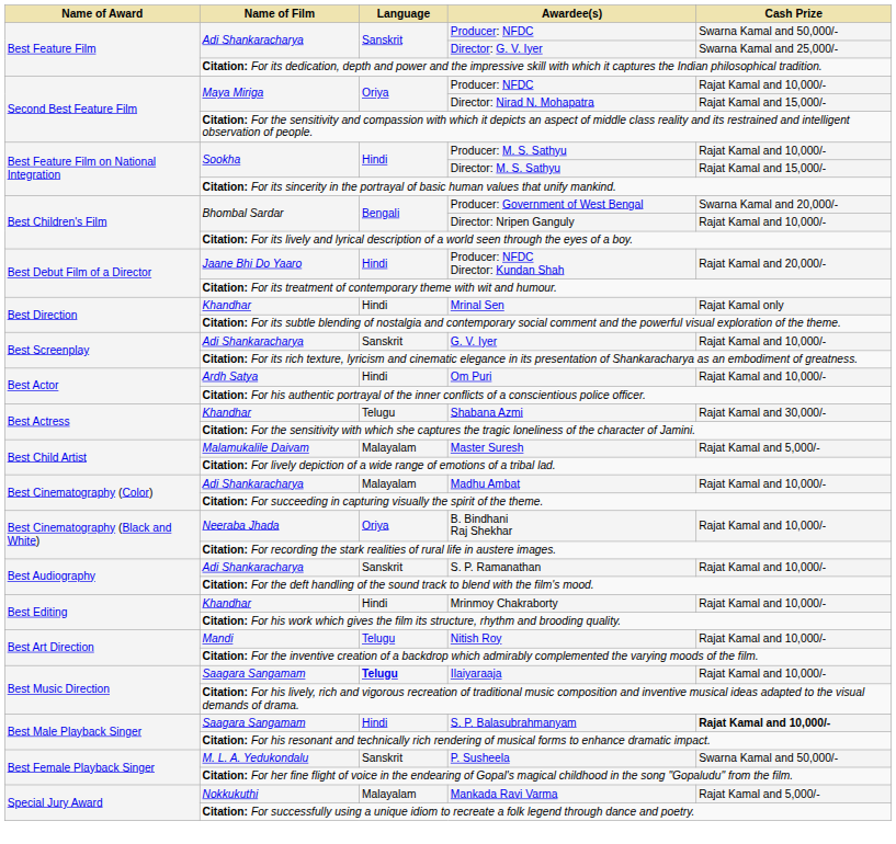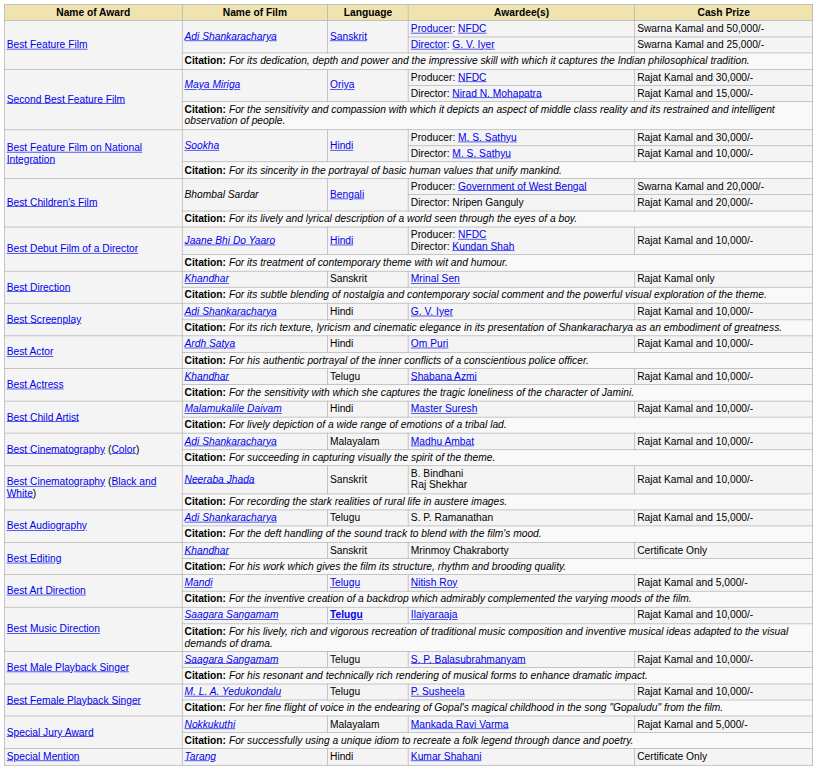 <table class="wikitable" style="width:100%;">
 <tr>
 <th style="background-color:#EFE4B0;width:22%;">Name of Award</th>
 <th style="background-color:#EFE4B0;width:18%;">Name of Film</th>
 <th style="background-color:#EFE4B0;width:10%;">Language</th>
 <th style="background-color:#EFE4B0;width:28%;">Awardee(s)</th>
 <th style="background-color:#EFE4B0;width:22%;">Cash Prize</th>
 </tr>
 <tr style="background-color:#F4F4F4">
 <td rowspan="3"><a href='#'>Best Feature Film</a></td>
 <td rowspan="2"><em><a href='#'>Adi Shankaracharya</a></em></td>
 <td rowspan="2"><a href='#'>Sanskrit</a></td>
 <td><a href='#'>Producer</a>: <a href='#'>NFDC</a></td>
 <td>Swarna Kamal and 50,000/-</td>
 </tr>
 <tr style="background-color:#F4F4F4">
 <td><a href='#'>Director</a>: <a href='#'>G. V. Iyer</a></td>
 <td>Swarna Kamal and 25,000/-</td>
 </tr>
 <tr style="background-color:#F9F9F9">
 <td colspan="4"><strong>Citation:</strong> <em>For its dedication, depth and power and the impressive skill with which it captures the Indian philosophical tradition.</em></td>
 </tr>
 <tr style="background-color:#F4F4F4">
 <td rowspan="3"><a href='#'>Second Best Feature Film</a></td>
 <td rowspan="2"><em><a href='#'>Maya Miriga</a></em></td>
 <td rowspan="2"><a href='#'>Oriya</a></td>
 <td>Producer: <a href='#'>NFDC</a></td>
-<td>Rajat Kamal and 10,000/-</td>
+<td>Rajat Kamal and 30,000/-</td>
 </tr>
 <tr style="background-color:#F4F4F4">
 <td>Director: <a href='#'>Nirad N. Mohapatra</a></td>
 <td>Rajat Kamal and 15,000/-</td>
 </tr>
 <tr style="background-color:#F9F9F9">
 <td colspan="4"><strong>Citation:</strong> <em>For the sensitivity and compassion with which it depicts an aspect of middle class reality and its restrained and intelligent observation of people.</em></td>
 </tr>
 <tr style="background-color:#F4F4F4">
 <td rowspan="3"><a href='#'>Best Feature Film on National Integration</a></td>
 <td rowspan="2"><em><a href='#'>Sookha</a></em></td>
 <td rowspan="2"><a href='#'>Hindi</a></td>
 <td>Producer: <a href='#'>M. S. Sathyu</a></td>
-<td>Rajat Kamal and 10,000/-</td>
+<td>Rajat Kamal and 30,000/-</td>
 </tr>
 <tr style="background-color:#F4F4F4">
 <td>Director: <a href='#'>M. S. Sathyu</a></td>
-<td>Rajat Kamal and 15,000/-</td>
+<td>Rajat Kamal and 10,000/-</td>
 </tr>
 <tr style="background-color:#F9F9F9">
 <td colspan="4"><strong>Citation:</strong> <em>For its sincerity in the portrayal of basic human values that unify mankind.</em></td>
 </tr>
 <tr style="background-color:#F4F4F4">
 <td rowspan="3"><a href='#'>Best Children's Film</a></td>
 <td rowspan="2"><em>Bhombal Sardar</em></td>
 <td rowspan="2"><a href='#'>Bengali</a></td>
 <td>Producer: <a href='#'>Government of West Bengal</a></td>
 <td>Swarna Kamal and 20,000/-</td>
 </tr>
 <tr style="background-color:#F4F4F4">
 <td>Director: Nripen Ganguly</td>
-<td>Rajat Kamal and 10,000/-</td>
+<td>Rajat Kamal and 20,000/-</td>
 </tr>
 <tr style="background-color:#F9F9F9">
 <td colspan="4"><strong>Citation:</strong> <em>For its lively and lyrical description of a world seen through the eyes of a boy.</em></td>
 </tr>
 <tr style="background-color:#F4F4F4">
 <td rowspan="2"><a href='#'>Best Debut Film of a Director</a></td>
 <td><em><a href='#'>Jaane Bhi Do Yaaro</a></em></td>
 <td><a href='#'>Hindi</a></td>
 <td>Producer: <a href='#'>NFDC</a><br>Director: <a href='#'>Kundan Shah</a></td>
-<td>Rajat Kamal and 20,000/-</td>
+<td>Rajat Kamal and 10,000/-</td>
 </tr>
 <tr style="background-color:#F9F9F9">
 <td colspan="4"><strong>Citation:</strong> <em>For its treatment of contemporary theme with wit and humour.</em></td>
 </tr>
 <tr style="background-color:#F4F4F4">
 <td rowspan="2"><a href='#'>Best Direction</a></td>
 <td><em><a href='#'>Khandhar</a></em></td>
-<td>Hindi</td>
+<td>Sanskrit</td>
 <td><a href='#'>Mrinal Sen</a></td>
 <td>Rajat Kamal only</td>
 </tr>
 <tr style="background-color:#F9F9F9">
 <td colspan="4"><strong>Citation:</strong> <em>For its subtle blending of nostalgia and contemporary social comment and the powerful visual exploration of the theme.</em></td>
 </tr>
 <tr style="background-color:#F4F4F4">
 <td rowspan="2"><a href='#'>Best Screenplay</a></td>
 <td><em><a href='#'>Adi Shankaracharya</a></em></td>
-<td>Sanskrit</td>
+<td>Hindi</td>
 <td><a href='#'>G. V. Iyer</a></td>
 <td>Rajat Kamal and 10,000/-</td>
 </tr>
 <tr style="background-color:#F9F9F9">
 <td colspan="4"><strong>Citation:</strong> <em>For its rich texture, lyricism and cinematic elegance in its presentation of Shankaracharya as an embodiment of greatness.</em></td>
 </tr>
 <tr style="background-color:#F4F4F4">
 <td rowspan="2"><a href='#'>Best Actor</a></td>
 <td><em><a href='#'>Ardh Satya</a></em></td>
 <td>Hindi</td>
 <td><a href='#'>Om Puri</a></td>
 <td>Rajat Kamal and 10,000/-</td>
 </tr>
 <tr style="background-color:#F9F9F9">
 <td colspan="4"><strong>Citation:</strong> <em>For his authentic portrayal of the inner conflicts of a conscientious police officer.</em></td>
 </tr>
 <tr style="background-color:#F4F4F4">
 <td rowspan="2"><a href='#'>Best Actress</a></td>
 <td><em><a href='#'>Khandhar</a></em></td>
 <td>Telugu</td>
 <td><a href='#'>Shabana Azmi</a></td>
-<td>Rajat Kamal and 30,000/-</td>
+<td>Rajat Kamal and 10,000/-</td>
 </tr>
 <tr style="background-color:#F9F9F9">
 <td colspan="4"><strong>Citation:</strong> <em>For the sensitivity with which she captures the tragic loneliness of the character of Jamini.</em></td>
 </tr>
 <tr style="background-color:#F4F4F4">
 <td rowspan="2"><a href='#'>Best Child Artist</a></td>
 <td><em><a href='#'>Malamukalile Daivam</a></em></td>
-<td>Malayalam</td>
+<td>Hindi</td>
 <td><a href='#'>Master Suresh</a></td>
-<td>Rajat Kamal and 5,000/-</td>
+<td>Rajat Kamal and 10,000/-</td>
 </tr>
 <tr style="background-color:#F9F9F9">
 <td colspan="4"><strong>Citation:</strong> <em>For lively depiction of a wide range of emotions of a tribal lad.</em></td>
 </tr>
 <tr style="background-color:#F4F4F4">
 <td rowspan="2"><a href='#'>Best Cinematography</a> (<a href='#'>Color</a>)</td>
 <td><em><a href='#'>Adi Shankaracharya</a></em></td>
 <td>Malayalam</td>
 <td><a href='#'>Madhu Ambat</a></td>
 <td>Rajat Kamal and 10,000/-</td>
 </tr>
 <tr style="background-color:#F9F9F9">
 <td colspan="4"><strong>Citation:</strong> <em>For succeeding in capturing visually the spirit of the theme.</em></td>
 </tr>
 <tr style="background-color:#F4F4F4">
 <td rowspan="2"><a href='#'>Best Cinematography</a> (<a href='#'>Black and White</a>)</td>
 <td><em><a href='#'>Neeraba Jhada</a></em></td>
-<td><a href='#'>Oriya</a></td>
+<td>Sanskrit</td>
 <td>B. Bindhani<br>Raj Shekhar</td>
 <td>Rajat Kamal and 10,000/-</td>
 </tr>
 <tr style="background-color:#F9F9F9">
 <td colspan="4"><strong>Citation:</strong> <em>For recording the stark realities of rural life in austere images.</em></td>
 </tr>
 <tr style="background-color:#F4F4F4">
 <td rowspan="2"><a href='#'>Best Audiography</a></td>
 <td><em><a href='#'>Adi Shankaracharya</a></em></td>
-<td>Sanskrit</td>
+<td>Telugu</td>
 <td>S. P. Ramanathan</td>
-<td>Rajat Kamal and 10,000/-</td>
+<td>Rajat Kamal and 15,000/-</td>
 </tr>
 <tr style="background-color:#F9F9F9">
 <td colspan="4"><strong>Citation:</strong> <em>For the deft handling of the sound track to blend with the film's mood.</em></td>
 </tr>
 <tr style="background-color:#F4F4F4">
 <td rowspan="2"><a href='#'>Best Editing</a></td>
 <td><em><a href='#'>Khandhar</a></em></td>
-<td>Hindi</td>
+<td>Sanskrit</td>
 <td>Mrinmoy Chakraborty</td>
-<td>Rajat Kamal and 10,000/-</td>
+<td>Certificate Only</td>
 </tr>
 <tr style="background-color:#F9F9F9">
 <td colspan="4"><strong>Citation:</strong> <em>For his work which gives the film its structure, rhythm and brooding quality.</em></td>
 </tr>
 <tr style="background-color:#F4F4F4">
 <td rowspan="2"><a href='#'>Best Art Direction</a></td>
 <td><em><a href='#'>Mandi</a></em></td>
 <td><a href='#'>Telugu</a></td>
 <td><a href='#'>Nitish Roy</a></td>
-<td>Rajat Kamal and 10,000/-</td>
+<td>Rajat Kamal and 5,000/-</td>
 </tr>
 <tr style="background-color:#F9F9F9">
 <td colspan="4"><strong>Citation:</strong> <em>For the inventive creation of a backdrop which admirably complemented the varying moods of the film.</em></td>
 </tr>
 <tr style="background-color:#F4F4F4">
 <td rowspan="2"><a href='#'>Best Music Direction</a></td>
 <td><em><a href='#'>Saagara Sangamam</a></em></td>
 <td><strong><a href='#'>Telugu</a></strong></td>
 <td><a href='#'>Ilaiyaraaja</a></td>
 <td>Rajat Kamal and 10,000/-</td>
 </tr>
 <tr style="background-color:#F9F9F9">
 <td colspan="4"><strong>Citation:</strong> <em>For his lively, rich and vigorous recreation of traditional music composition and inventive musical ideas adapted to the visual demands of drama.</em></td>
 </tr>
 <tr style="background-color:#F4F4F4">
 <td rowspan="2"><a href='#'>Best Male Playback Singer</a></td>
 <td><em><a href='#'>Saagara Sangamam</a></em></td>
-<td><a href='#'>Hindi</a></td>
+<td>Telugu</td>
 <td><a href='#'>S. P. Balasubrahmanyam</a></td>
-<td><strong>Rajat Kamal and 10,000/-</strong></td>
+<td>Rajat Kamal and 10,000/-</td>
 </tr>
 <tr style="background-color:#F9F9F9">
 <td colspan="4"><strong>Citation:</strong> <em>For his resonant and technically rich rendering of musical forms to enhance dramatic impact.</em></td>
 </tr>
 <tr style="background-color:#F4F4F4">
 <td rowspan="2"><a href='#'>Best Female Playback Singer</a></td>
 <td><em><a href='#'>M. L. A. Yedukondalu</a></em><br></td>
-<td>Sanskrit</td>
+<td>Telugu</td>
 <td><a href='#'>P. Susheela</a></td>
-<td>Swarna Kamal and 50,000/-</td>
+<td>Rajat Kamal and 10,000/-</td>
 </tr>
 <tr style="background-color:#F9F9F9">
 <td colspan="4"><strong>Citation:</strong> <em>For her fine flight of voice in the endearing of Gopal's magical childhood in the song "Gopaludu" from the film.</em></td>
 </tr>
 <tr style="background-color:#F4F4F4">
 <td rowspan="2"><a href='#'>Special Jury Award</a></td>
 <td><em><a href='#'>Nokkukuthi</a></em></td>
 <td>Malayalam</td>
 <td><a href='#'>Mankada Ravi Varma</a></td>
 <td>Rajat Kamal and 5,000/-</td>
 </tr>
 <tr style="background-color:#F9F9F9">
 <td colspan="4"><strong>Citation:</strong> <em>For successfully using a unique idiom to recreate a folk legend through dance and poetry.</em></td>
 </tr>
+<tr style="background-color:#F4F4F4">
+<td><a href='#'>Special Mention</a></td>
+<td><em><a href='#'>Tarang</a></em></td>
+<td>Hindi</td>
+<td><a href='#'>Kumar Shahani</a></td>
+<td>Certificate Only</td>
+</tr>
 </table>
